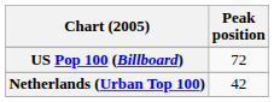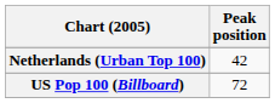 <table class="wikitable sortable plainrowheaders">
 <tr>
 <th>Chart (2005)</th>
 <th>Peak<br>position</th>
+</tr>
+<tr>
+</tr>
+<tr>
+</tr>
+<tr>
+<th scope="row">Netherlands (<a href='#'>Urban Top 100</a>)</th>
+<td align="center">42</td>
 </tr>
 <tr>
 </tr>
 <tr>
 </tr>
 <tr>
 <th scope="row">US <a href='#'>Pop 100</a> (<em><a href='#'>Billboard</a></em>)</th>
 <td align="center">72</td>
 </tr>
 <tr>
 </tr>
-<tr>
-</tr>
-<tr>
-<th scope="row">Netherlands (<a href='#'>Urban Top 100</a>)</th>
-<td align="center">42</td>
-</tr>
-<tr>
-</tr>
 </table>
